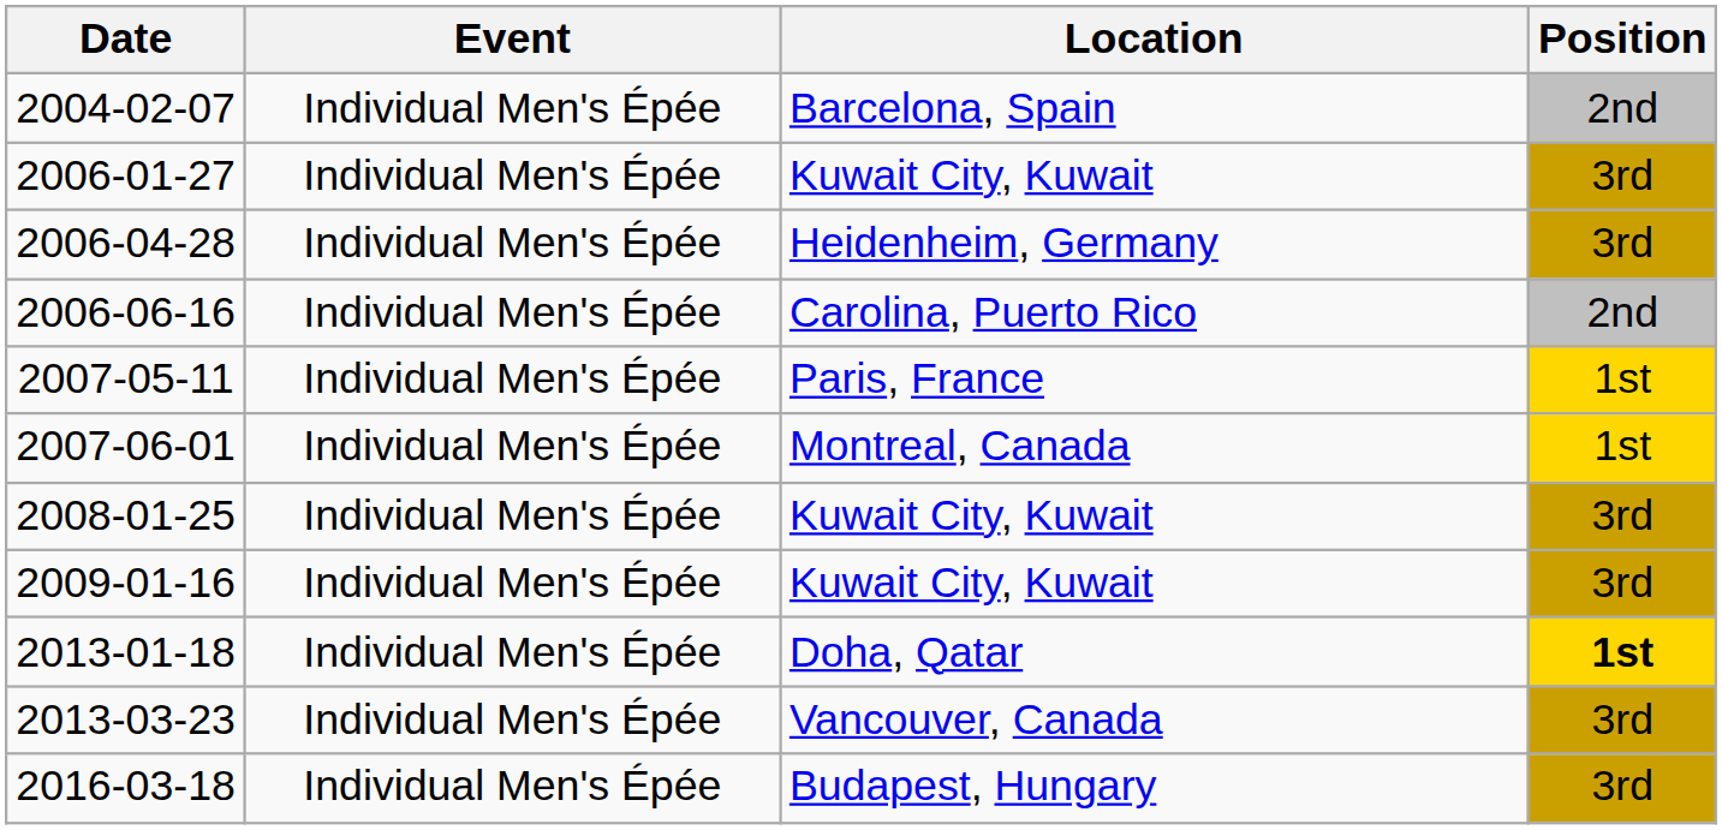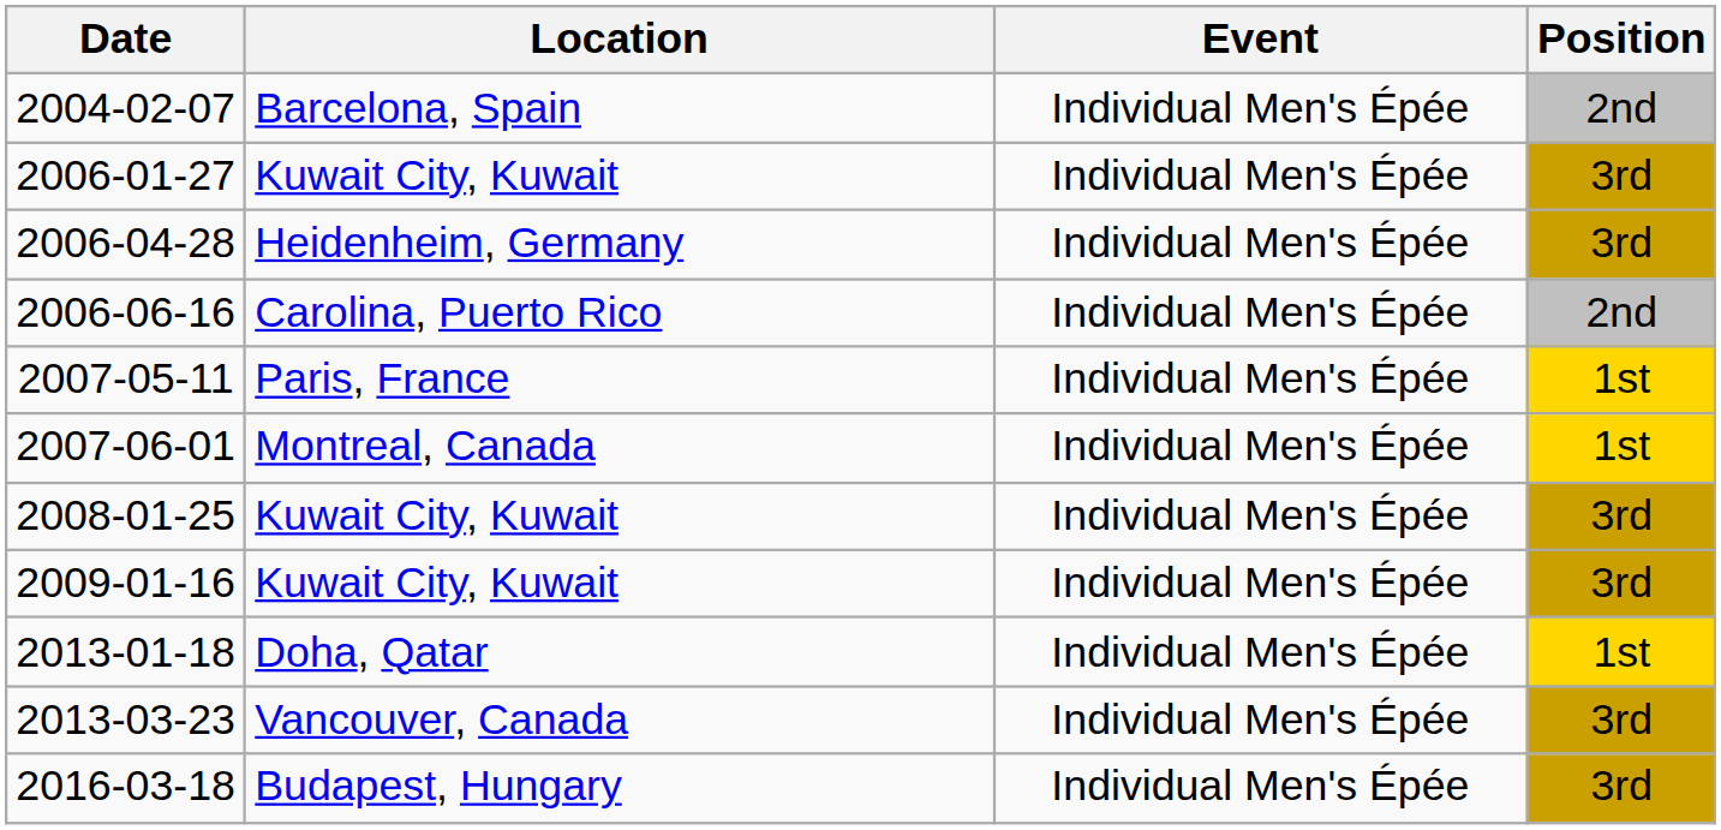 <table class="wikitable" style="text-align:center;">
 <tr>
 <th>Date</th>
+<th style="width:17em">Location</th>
 <th style="width:12em">Event</th>
-<th style="width:17em">Location</th>
 <th>Position</th>
 </tr>
 <tr>
 <td>2004-02-07</td>
+<td rowspan="1" align="left"> <a href='#'>Barcelona</a>, <a href='#'>Spain</a></td>
 <td>Individual Men's Épée</td>
-<td rowspan="1" align="left"> <a href='#'>Barcelona</a>, <a href='#'>Spain</a></td>
 <td bgcolor="silver">2nd</td>
 </tr>
 <tr>
 <td>2006-01-27</td>
+<td rowspan="1" align="left"> <a href='#'>Kuwait City</a>, <a href='#'>Kuwait</a></td>
 <td>Individual Men's Épée</td>
-<td rowspan="1" align="left"> <a href='#'>Kuwait City</a>, <a href='#'>Kuwait</a></td>
 <td bgcolor="caramel">3rd</td>
 </tr>
 <tr>
 <td>2006-04-28</td>
+<td rowspan="1" align="left"> <a href='#'>Heidenheim</a>, <a href='#'>Germany</a></td>
 <td>Individual Men's Épée</td>
-<td rowspan="1" align="left"> <a href='#'>Heidenheim</a>, <a href='#'>Germany</a></td>
 <td bgcolor="caramel">3rd</td>
 </tr>
 <tr>
 <td>2006-06-16</td>
+<td rowspan="1" align="left"> <a href='#'>Carolina</a>, <a href='#'>Puerto Rico</a></td>
 <td>Individual Men's Épée</td>
-<td rowspan="1" align="left"> <a href='#'>Carolina</a>, <a href='#'>Puerto Rico</a></td>
 <td bgcolor="silver">2nd</td>
 </tr>
 <tr>
 <td>2007-05-11</td>
+<td rowspan="1" align="left"> <a href='#'>Paris</a>, <a href='#'>France</a></td>
 <td>Individual Men's Épée</td>
-<td rowspan="1" align="left"> <a href='#'>Paris</a>, <a href='#'>France</a></td>
 <td bgcolor="gold">1st</td>
 </tr>
 <tr>
 <td>2007-06-01</td>
+<td rowspan="1" align="left"> <a href='#'>Montreal</a>, <a href='#'>Canada</a></td>
 <td>Individual Men's Épée</td>
-<td rowspan="1" align="left"> <a href='#'>Montreal</a>, <a href='#'>Canada</a></td>
 <td bgcolor="gold">1st</td>
 </tr>
 <tr>
 <td>2008-01-25</td>
+<td rowspan="1" align="left"> <a href='#'>Kuwait City</a>, <a href='#'>Kuwait</a></td>
 <td>Individual Men's Épée</td>
-<td rowspan="1" align="left"> <a href='#'>Kuwait City</a>, <a href='#'>Kuwait</a></td>
 <td bgcolor="caramel">3rd</td>
 </tr>
 <tr>
 <td>2009-01-16</td>
+<td rowspan="1" align="left"> <a href='#'>Kuwait City</a>, <a href='#'>Kuwait</a></td>
 <td>Individual Men's Épée</td>
-<td rowspan="1" align="left"> <a href='#'>Kuwait City</a>, <a href='#'>Kuwait</a></td>
 <td bgcolor="caramel">3rd</td>
 </tr>
 <tr>
 <td>2013-01-18</td>
+<td rowspan="1" align="left"> <a href='#'>Doha</a>, <a href='#'>Qatar</a></td>
 <td>Individual Men's Épée</td>
-<td rowspan="1" align="left"> <a href='#'>Doha</a>, <a href='#'>Qatar</a></td>
-<td bgcolor="gold"><strong>1st</strong></td>
+<td bgcolor="gold">1st</td>
 </tr>
 <tr>
 <td>2013-03-23</td>
+<td rowspan="1" align="left"> <a href='#'>Vancouver</a>, <a href='#'>Canada</a></td>
 <td>Individual Men's Épée</td>
-<td rowspan="1" align="left"> <a href='#'>Vancouver</a>, <a href='#'>Canada</a></td>
 <td bgcolor="caramel">3rd</td>
 </tr>
 <tr>
 <td>2016-03-18</td>
+<td rowspan="1" align="left"> <a href='#'>Budapest</a>, <a href='#'>Hungary</a></td>
 <td>Individual Men's Épée</td>
-<td rowspan="1" align="left"> <a href='#'>Budapest</a>, <a href='#'>Hungary</a></td>
 <td bgcolor="caramel">3rd</td>
 </tr>
 </table>
